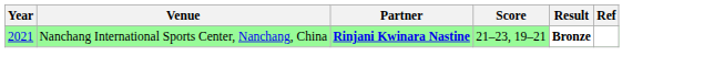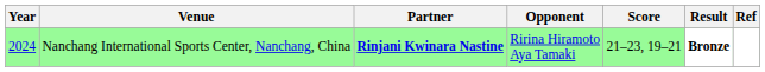 <table class="sortable wikitable" style="font-size: 90%;">
 <tr>
 <th>Year</th>
 <th>Venue</th>
 <th>Partner</th>
+<th>Opponent</th>
 <th>Score</th>
 <th>Result</th>
 <th>Ref</th>
 </tr>
 <tr style="background:#98FB98">
-<td align="center"><a href='#'>2021</a></td>
+<td align="center"><a href='#'>2024</a></td>
 <td align="left">Nanchang International Sports Center, <a href='#'>Nanchang</a>, China</td>
 <td align="left"><strong> <a href='#'>Rinjani Kwinara Nastine</a></strong></td>
+<td align="left"> <a href='#'>Ririna Hiramoto</a><br> <a href='#'>Aya Tamaki</a></td>
 <td align="left">21–23, 19–21</td>
 <td style="text-align:left; background:white"> <strong>Bronze</strong></td>
 <td style="text-align:center; background:white"></td>
 </tr>
 </table>
